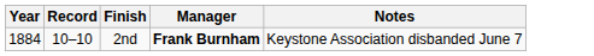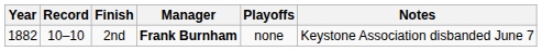 <table class="wikitable" style="text-align:center">
 <tr>
 <th>Year</th>
 <th>Record</th>
 <th>Finish</th>
 <th>Manager</th>
+<th>Playoffs</th>
 <th>Notes</th>
 </tr>
 <tr>
-<td>1884</td>
+<td>1882</td>
 <td>10–10</td>
 <td>2nd</td>
 <td><strong>Frank Burnham</strong></td>
+<td>none</td>
 <td>Keystone Association disbanded June 7</td>
 </tr>
 </table>
